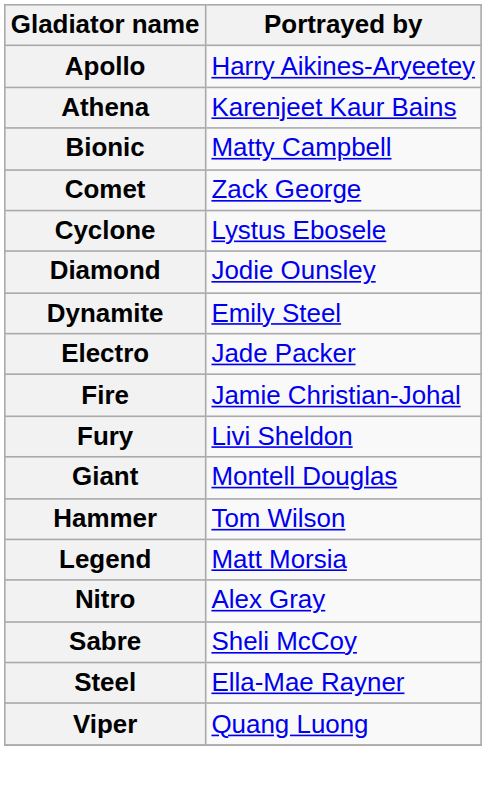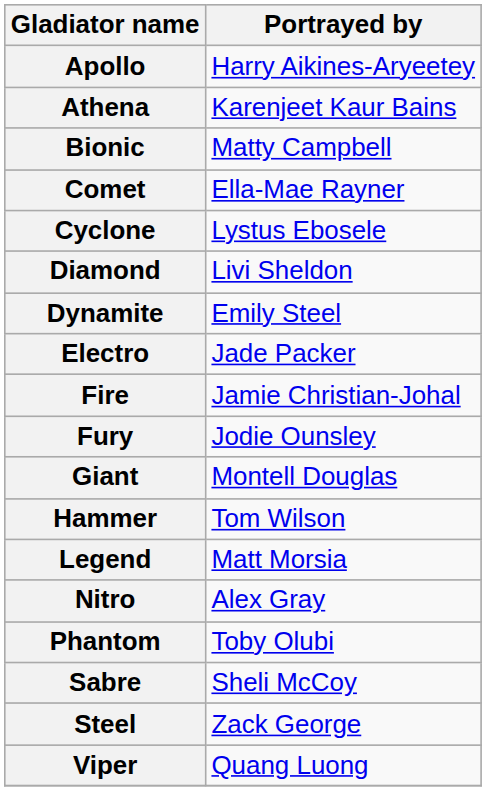 <table class="wikitable">
 <tr>
 <th>Gladiator name</th>
 <th>Portrayed by</th>
 </tr>
 <tr>
 <th>Apollo</th>
 <td><a href='#'>Harry Aikines-Aryeetey</a></td>
 </tr>
 <tr>
 <th>Athena</th>
 <td><a href='#'>Karenjeet Kaur Bains</a></td>
 </tr>
 <tr>
 <th>Bionic</th>
 <td><a href='#'>Matty Campbell</a></td>
 </tr>
 <tr>
 <th>Comet</th>
-<td><a href='#'>Zack George</a></td>
+<td><a href='#'>Ella-Mae Rayner</a></td>
 </tr>
 <tr>
 <th>Cyclone</th>
 <td><a href='#'>Lystus Ebosele</a></td>
 </tr>
 <tr>
 <th>Diamond</th>
-<td><a href='#'>Jodie Ounsley</a></td>
+<td><a href='#'>Livi Sheldon</a></td>
 </tr>
 <tr>
 <th>Dynamite</th>
 <td><a href='#'>Emily Steel</a></td>
 </tr>
 <tr>
 <th>Electro</th>
 <td><a href='#'>Jade Packer</a></td>
 </tr>
 <tr>
 <th>Fire</th>
 <td><a href='#'>Jamie Christian-Johal</a></td>
 </tr>
 <tr>
 <th>Fury</th>
-<td><a href='#'>Livi Sheldon</a></td>
+<td><a href='#'>Jodie Ounsley</a></td>
 </tr>
 <tr>
 <th>Giant</th>
 <td><a href='#'>Montell Douglas</a></td>
 </tr>
 <tr>
 <th>Hammer</th>
 <td><a href='#'>Tom Wilson</a></td>
 </tr>
 <tr>
 <th>Legend</th>
 <td><a href='#'>Matt Morsia</a></td>
 </tr>
 <tr>
 <th>Nitro</th>
 <td><a href='#'>Alex Gray</a></td>
 </tr>
 <tr>
+<th>Phantom</th>
+<td><a href='#'>Toby Olubi</a></td>
+</tr>
+<tr>
 <th>Sabre</th>
 <td><a href='#'>Sheli McCoy</a></td>
 </tr>
 <tr>
 <th>Steel</th>
-<td><a href='#'>Ella-Mae Rayner</a></td>
+<td><a href='#'>Zack George</a></td>
 </tr>
 <tr>
 <th>Viper</th>
 <td><a href='#'>Quang Luong</a></td>
 </tr>
 <tr>
 </tr>
 </table>
